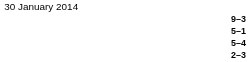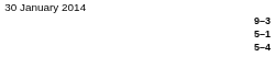 <table width=100% cellspacing=1>
 <tr>
 <th width=25%></th>
 <th width=10%></th>
 <th></th>
 </tr>
 <tr>
 <td>30 January 2014</td>
 </tr>
 <tr style=font-size:90%>
 <td align=right><strong></strong></td>
 <td align=center><strong>9–3</strong></td>
 <td><strong></strong></td>
 <td></td>
 </tr>
 <tr style=font-size:90%>
 <td align=right><strong></strong></td>
 <td align=center><strong>5–1</strong></td>
 <td><strong></strong></td>
 <td></td>
 </tr>
 <tr style=font-size:90%>
 <td align=right><strong></strong></td>
 <td align=center><strong>5–4</strong></td>
 <td><strong></strong></td>
 <td></td>
 </tr>
-<tr style=font-size:90%>
-<td align=right><strong></strong></td>
-<td align=center><strong>2–3</strong></td>
-<td><strong></strong></td>
-<td></td>
-</tr>
 </table>
